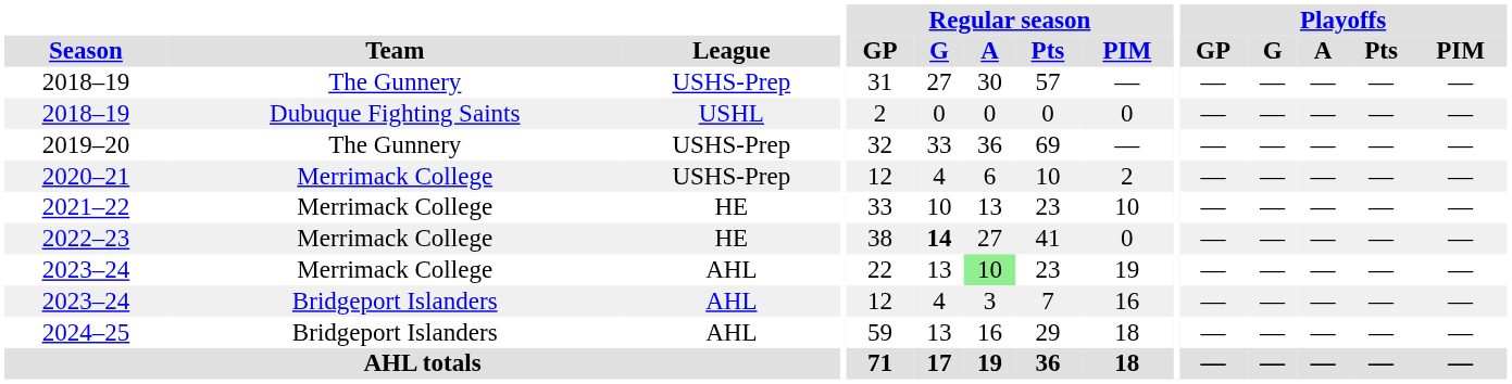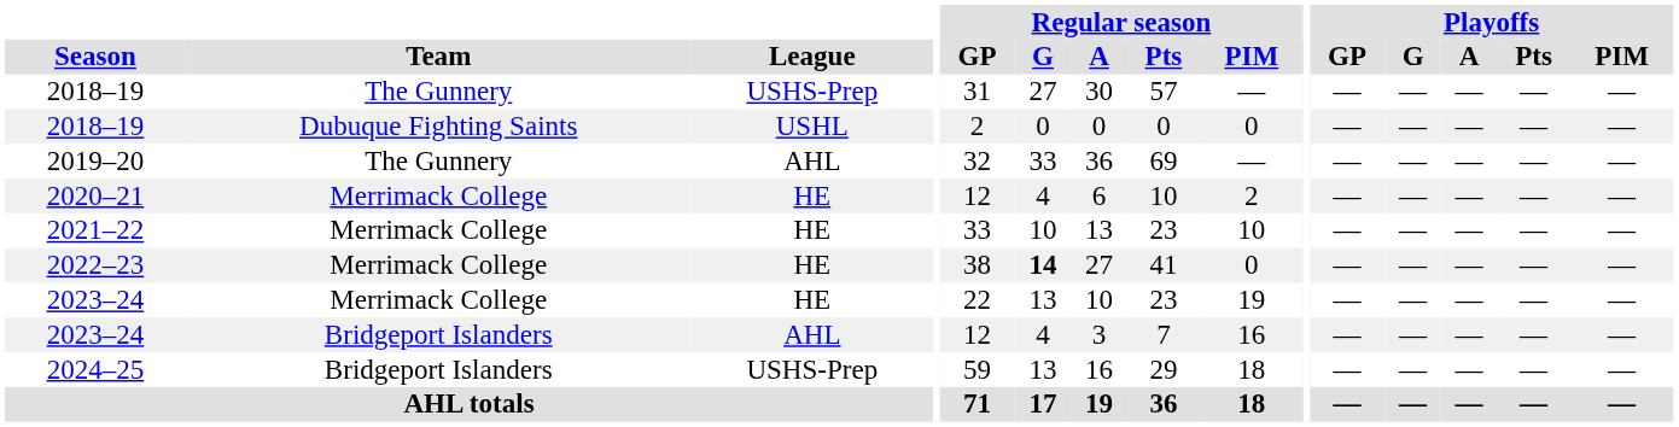 <table border="0" cellpadding="1" cellspacing="0" style="text-align:center; width:60em">
 <tr bgcolor="#e0e0e0">
 <th colspan="3" bgcolor="#ffffff"></th>
 <th rowspan="100" bgcolor="#ffffff"></th>
 <th colspan="5"><a href='#'>Regular season</a></th>
 <th rowspan="100" bgcolor="#ffffff"></th>
 <th colspan="5"><a href='#'>Playoffs</a></th>
 </tr>
 <tr bgcolor="#e0e0e0">
 <th><a href='#'>Season</a></th>
 <th>Team</th>
 <th>League</th>
 <th>GP</th>
 <th><a href='#'>G</a></th>
 <th><a href='#'>A</a></th>
 <th><a href='#'>Pts</a></th>
 <th><a href='#'>PIM</a></th>
 <th>GP</th>
 <th>G</th>
 <th>A</th>
 <th>Pts</th>
 <th>PIM</th>
 </tr>
 <tr>
 <td>2018–19</td>
 <td><a href='#'>The Gunnery</a></td>
 <td><a href='#'>USHS-Prep</a></td>
 <td>31</td>
 <td>27</td>
 <td>30</td>
 <td>57</td>
 <td>—</td>
 <td>—</td>
 <td>—</td>
 <td>—</td>
 <td>—</td>
 <td>—</td>
 </tr>
 <tr bgcolor="f0f0f0">
 <td><a href='#'>2018–19</a></td>
 <td><a href='#'>Dubuque Fighting Saints</a></td>
 <td><a href='#'>USHL</a></td>
 <td>2</td>
 <td>0</td>
 <td>0</td>
 <td>0</td>
 <td>0</td>
 <td>—</td>
 <td>—</td>
 <td>—</td>
 <td>—</td>
 <td>—</td>
 </tr>
 <tr>
 <td>2019–20</td>
 <td>The Gunnery</td>
-<td>USHS-Prep</td>
+<td>AHL</td>
 <td>32</td>
 <td>33</td>
 <td>36</td>
 <td>69</td>
 <td>—</td>
 <td>—</td>
 <td>—</td>
 <td>—</td>
 <td>—</td>
 <td>—</td>
 </tr>
 <tr bgcolor="f0f0f0">
 <td><a href='#'>2020–21</a></td>
 <td><a href='#'>Merrimack College</a></td>
-<td>USHS-Prep</td>
+<td><a href='#'>HE</a></td>
 <td>12</td>
 <td>4</td>
 <td>6</td>
 <td>10</td>
 <td>2</td>
 <td>—</td>
 <td>—</td>
 <td>—</td>
 <td>—</td>
 <td>—</td>
 </tr>
 <tr>
 <td><a href='#'>2021–22</a></td>
 <td>Merrimack College</td>
 <td>HE</td>
 <td>33</td>
 <td>10</td>
 <td>13</td>
 <td>23</td>
 <td>10</td>
 <td>—</td>
 <td>—</td>
 <td>—</td>
 <td>—</td>
 <td>—</td>
 </tr>
 <tr bgcolor="f0f0f0">
 <td><a href='#'>2022–23</a></td>
 <td>Merrimack College</td>
 <td>HE</td>
 <td>38</td>
 <td><strong>14</strong></td>
 <td>27</td>
 <td>41</td>
 <td>0</td>
 <td>—</td>
 <td>—</td>
 <td>—</td>
 <td>—</td>
 <td>—</td>
 </tr>
 <tr>
 <td><a href='#'>2023–24</a></td>
 <td>Merrimack College</td>
-<td>AHL</td>
+<td>HE</td>
 <td>22</td>
 <td>13</td>
-<td style="background: lightgreen;">10</td>
+<td>10</td>
 <td>23</td>
 <td>19</td>
 <td>—</td>
 <td>—</td>
 <td>—</td>
 <td>—</td>
 <td>—</td>
 </tr>
 <tr bgcolor="f0f0f0">
 <td><a href='#'>2023–24</a></td>
 <td><a href='#'>Bridgeport Islanders</a></td>
 <td><a href='#'>AHL</a></td>
 <td>12</td>
 <td>4</td>
 <td>3</td>
 <td>7</td>
 <td>16</td>
 <td>—</td>
 <td>—</td>
 <td>—</td>
 <td>—</td>
 <td>—</td>
 </tr>
 <tr>
 <td><a href='#'>2024–25</a></td>
 <td>Bridgeport Islanders</td>
-<td>AHL</td>
+<td>USHS-Prep</td>
 <td>59</td>
 <td>13</td>
 <td>16</td>
 <td>29</td>
 <td>18</td>
 <td>—</td>
 <td>—</td>
 <td>—</td>
 <td>—</td>
 <td>—</td>
 </tr>
 <tr bgcolor="#e0e0e0">
 <th colspan="3">AHL totals</th>
 <th>71</th>
 <th>17</th>
 <th>19</th>
 <th>36</th>
 <th>18</th>
 <th>—</th>
 <th>—</th>
 <th>—</th>
 <th>—</th>
 <th>—</th>
 </tr>
 </table>
